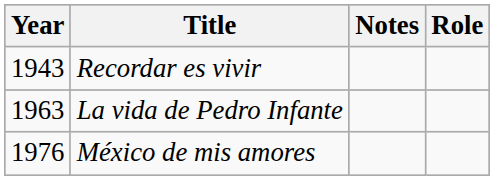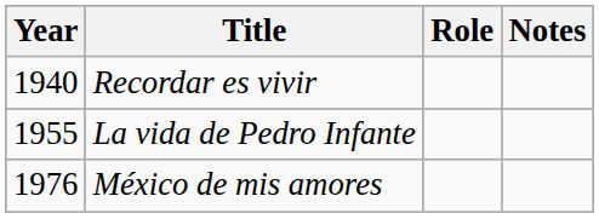 <table class="wikitable sortable">
 <tr>
 <th>Year</th>
 <th>Title</th>
+<th>Role</th>
 <th class="unsortable">Notes</th>
-<th>Role</th>
 </tr>
 <tr>
-<td>1943</td>
+<td>1940</td>
 <td><em>Recordar es vivir</em></td>
 <td></td>
 <td></td>
 </tr>
 <tr>
-<td>1963</td>
+<td>1955</td>
 <td><em>La vida de Pedro Infante</em></td>
 <td></td>
 <td></td>
 </tr>
 <tr>
 <td>1976</td>
 <td><em>México de mis amores</em></td>
 <td></td>
 <td></td>
 </tr>
 </table>
